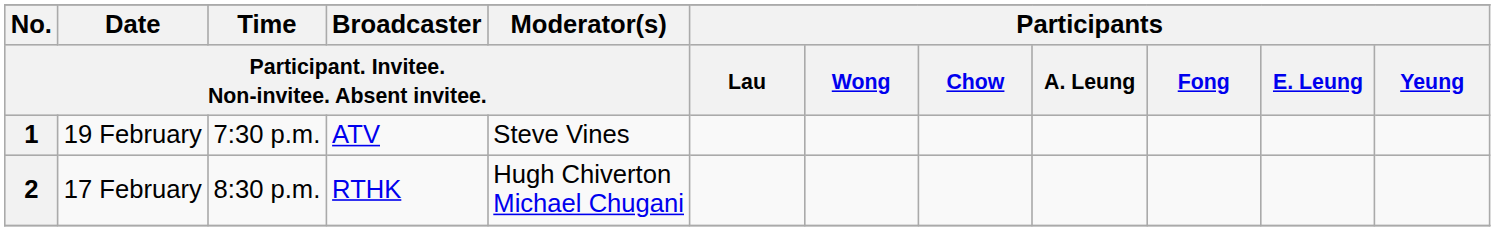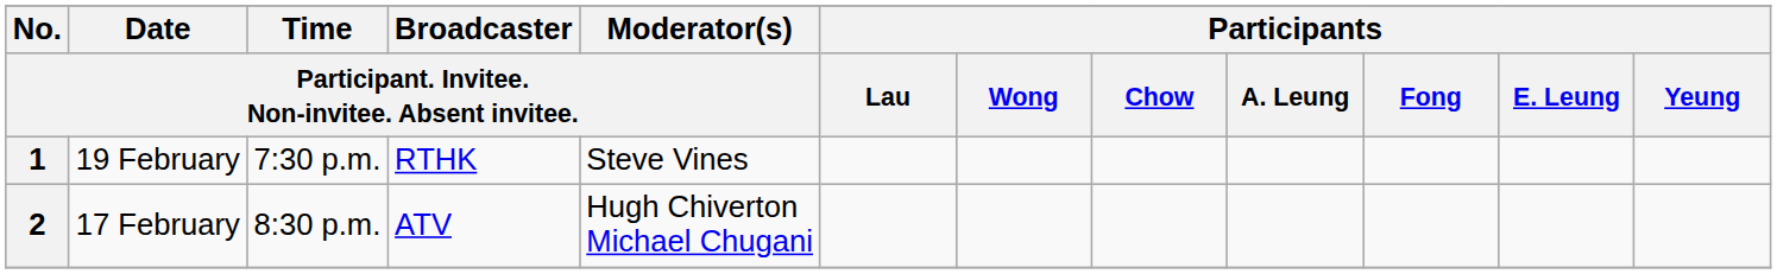 <table class="wikitable">
 <tr>
 </tr>
 <tr>
 <th style="white-space:nowrap;">No.</th>
 <th>Date</th>
 <th>Time</th>
 <th>Broadcaster</th>
 <th>Moderator(s)</th>
 <th scope="col" colspan="7">Participants</th>
 </tr>
 <tr>
 <th colspan="5"><small> Participant.  Invitee.<br>  Non-invitee.  Absent invitee.</small></th>
 <th scope="col" style="width:4em;"><small>Lau</small></th>
 <th scope="col" style="width:4em;"><small><a href='#'>Wong</a></small></th>
 <th scope="col" style="width:4em;"><small><a href='#'>Chow</a></small></th>
 <th scope="col" style="width:4em;"><small>A. Leung</small></th>
 <th scope="col" style="width:4em;"><small><a href='#'>Fong</a></small></th>
 <th scope="col" style="width:4em;"><small><a href='#'>E. Leung</a></small></th>
 <th scope="col" style="width:4em;"><small><a href='#'>Yeung</a></small></th>
 </tr>
 <tr>
 <th>1</th>
 <td style="white-space:nowrap;">19 February</td>
 <td>7:30 p.m.</td>
-<td><a href='#'>ATV</a></td>
+<td><a href='#'>RTHK</a></td>
 <td>Steve Vines</td>
 <td></td>
 <td></td>
 <td></td>
 <td></td>
 <td></td>
 <td></td>
 <td></td>
 </tr>
 <tr>
 <th>2</th>
 <td style="white-space:nowrap;">17 February</td>
 <td>8:30 p.m.</td>
-<td><a href='#'>RTHK</a></td>
+<td><a href='#'>ATV</a></td>
 <td>Hugh Chiverton<br><a href='#'>Michael Chugani</a></td>
 <td></td>
 <td></td>
 <td></td>
 <td></td>
 <td></td>
 <td></td>
 <td></td>
 </tr>
 <tr>
 </tr>
 </table>
